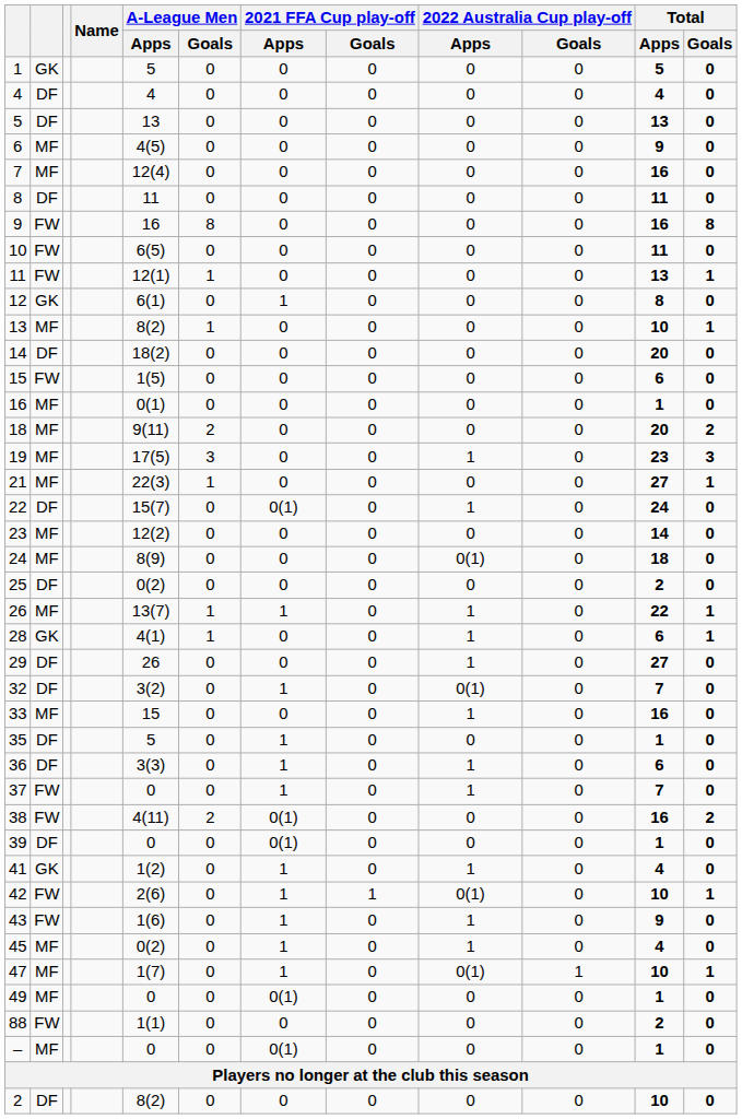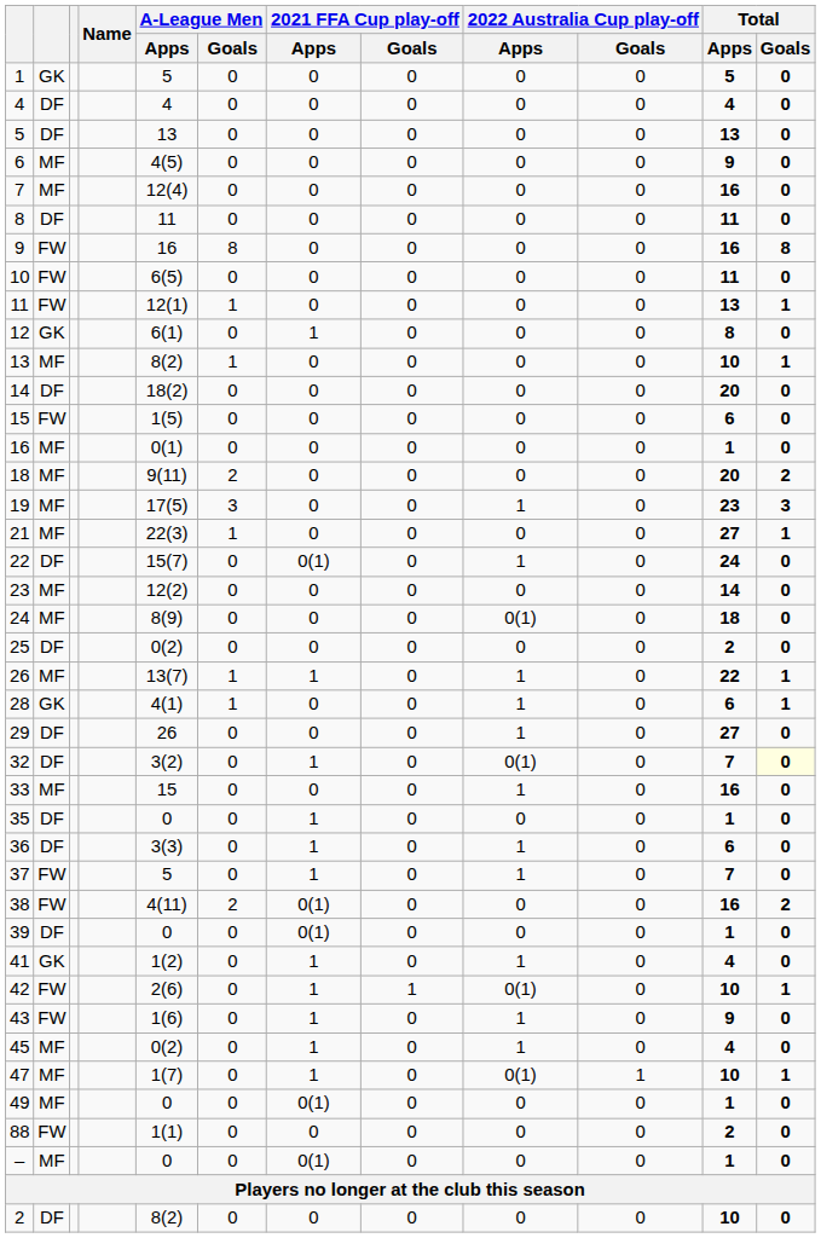 <table class="wikitable sortable" style="text-align:center;">
 <tr>
 <th rowspan="2"></th>
 <th rowspan="2"></th>
 <th rowspan="2"></th>
 <th rowspan="2">Name</th>
 <th colspan="2"><a href='#'>A-League Men</a></th>
 <th colspan="2"><a href='#'>2021 FFA Cup play-off</a></th>
 <th colspan="2"><a href='#'>2022 Australia Cup play-off</a></th>
 <th colspan="2">Total</th>
 </tr>
 <tr>
 <th>Apps</th>
 <th>Goals</th>
 <th>Apps</th>
 <th>Goals</th>
 <th>Apps</th>
 <th>Goals</th>
 <th>Apps</th>
 <th>Goals</th>
 </tr>
 <tr>
 <td>1</td>
 <td>GK</td>
 <td></td>
 <td align="left"></td>
 <td>5</td>
 <td>0</td>
 <td>0</td>
 <td>0</td>
 <td>0</td>
 <td>0</td>
 <td><strong>5</strong></td>
 <td><strong>0</strong></td>
 </tr>
 <tr>
 <td>4</td>
 <td>DF</td>
 <td></td>
 <td align="left"></td>
 <td>4</td>
 <td>0</td>
 <td>0</td>
 <td>0</td>
 <td>0</td>
 <td>0</td>
 <td><strong>4</strong></td>
 <td><strong>0</strong></td>
 </tr>
 <tr>
 <td>5</td>
 <td>DF</td>
 <td></td>
 <td align="left"></td>
 <td>13</td>
 <td>0</td>
 <td>0</td>
 <td>0</td>
 <td>0</td>
 <td>0</td>
 <td><strong>13</strong></td>
 <td><strong>0</strong></td>
 </tr>
 <tr>
 <td>6</td>
 <td>MF</td>
 <td></td>
 <td align="left"></td>
 <td>4(5)</td>
 <td>0</td>
 <td>0</td>
 <td>0</td>
 <td>0</td>
 <td>0</td>
 <td><strong>9</strong></td>
 <td><strong>0</strong></td>
 </tr>
 <tr>
 <td>7</td>
 <td>MF</td>
 <td></td>
 <td align="left"></td>
 <td>12(4)</td>
 <td>0</td>
 <td>0</td>
 <td>0</td>
 <td>0</td>
 <td>0</td>
 <td><strong>16</strong></td>
 <td><strong>0</strong></td>
 </tr>
 <tr>
 <td>8</td>
 <td>DF</td>
 <td></td>
 <td align="left"></td>
 <td>11</td>
 <td>0</td>
 <td>0</td>
 <td>0</td>
 <td>0</td>
 <td>0</td>
 <td><strong>11</strong></td>
 <td><strong>0</strong></td>
 </tr>
 <tr>
 <td>9</td>
 <td>FW</td>
 <td></td>
 <td align="left"></td>
 <td>16</td>
 <td>8</td>
 <td>0</td>
 <td>0</td>
 <td>0</td>
 <td>0</td>
 <td><strong>16</strong></td>
 <td><strong>8</strong></td>
 </tr>
 <tr>
 <td>10</td>
 <td>FW</td>
 <td></td>
 <td align="left"></td>
 <td>6(5)</td>
 <td>0</td>
 <td>0</td>
 <td>0</td>
 <td>0</td>
 <td>0</td>
 <td><strong>11</strong></td>
 <td><strong>0</strong></td>
 </tr>
 <tr>
 <td>11</td>
 <td>FW</td>
 <td></td>
 <td align="left"></td>
 <td>12(1)</td>
 <td>1</td>
 <td>0</td>
 <td>0</td>
 <td>0</td>
 <td>0</td>
 <td><strong>13</strong></td>
 <td><strong>1</strong></td>
 </tr>
 <tr>
 <td>12</td>
 <td>GK</td>
 <td></td>
 <td align="left"></td>
 <td>6(1)</td>
 <td>0</td>
 <td>1</td>
 <td>0</td>
 <td>0</td>
 <td>0</td>
 <td><strong>8</strong></td>
 <td><strong>0</strong></td>
 </tr>
 <tr>
 <td>13</td>
 <td>MF</td>
 <td></td>
 <td align="left"></td>
 <td>8(2)</td>
 <td>1</td>
 <td>0</td>
 <td>0</td>
 <td>0</td>
 <td>0</td>
 <td><strong>10</strong></td>
 <td><strong>1</strong></td>
 </tr>
 <tr>
 <td>14</td>
 <td>DF</td>
 <td></td>
 <td align="left"></td>
 <td>18(2)</td>
 <td>0</td>
 <td>0</td>
 <td>0</td>
 <td>0</td>
 <td>0</td>
 <td><strong>20</strong></td>
 <td><strong>0</strong></td>
 </tr>
 <tr>
 <td>15</td>
 <td>FW</td>
 <td></td>
 <td align="left"></td>
 <td>1(5)</td>
 <td>0</td>
 <td>0</td>
 <td>0</td>
 <td>0</td>
 <td>0</td>
 <td><strong>6</strong></td>
 <td><strong>0</strong></td>
 </tr>
 <tr>
 <td>16</td>
 <td>MF</td>
 <td></td>
 <td align="left"></td>
 <td>0(1)</td>
 <td>0</td>
 <td>0</td>
 <td>0</td>
 <td>0</td>
 <td>0</td>
 <td><strong>1</strong></td>
 <td><strong>0</strong></td>
 </tr>
 <tr>
 <td>18</td>
 <td>MF</td>
 <td></td>
 <td align="left"></td>
 <td>9(11)</td>
 <td>2</td>
 <td>0</td>
 <td>0</td>
 <td>0</td>
 <td>0</td>
 <td><strong>20</strong></td>
 <td><strong>2</strong></td>
 </tr>
 <tr>
 <td>19</td>
 <td>MF</td>
 <td></td>
 <td align="left"></td>
 <td>17(5)</td>
 <td>3</td>
 <td>0</td>
 <td>0</td>
 <td>1</td>
 <td>0</td>
 <td><strong>23</strong></td>
 <td><strong>3</strong></td>
 </tr>
 <tr>
 <td>21</td>
 <td>MF</td>
 <td></td>
 <td align="left"></td>
 <td>22(3)</td>
 <td>1</td>
 <td>0</td>
 <td>0</td>
 <td>0</td>
 <td>0</td>
 <td><strong>27</strong></td>
 <td><strong>1</strong></td>
 </tr>
 <tr>
 <td>22</td>
 <td>DF</td>
 <td></td>
 <td align="left"></td>
 <td>15(7)</td>
 <td>0</td>
 <td>0(1)</td>
 <td>0</td>
 <td>1</td>
 <td>0</td>
 <td><strong>24</strong></td>
 <td><strong>0</strong></td>
 </tr>
 <tr>
 <td>23</td>
 <td>MF</td>
 <td></td>
 <td align="left"></td>
 <td>12(2)</td>
 <td>0</td>
 <td>0</td>
 <td>0</td>
 <td>0</td>
 <td>0</td>
 <td><strong>14</strong></td>
 <td><strong>0</strong></td>
 </tr>
 <tr>
 <td>24</td>
 <td>MF</td>
 <td></td>
 <td align="left"></td>
 <td>8(9)</td>
 <td>0</td>
 <td>0</td>
 <td>0</td>
 <td>0(1)</td>
 <td>0</td>
 <td><strong>18</strong></td>
 <td><strong>0</strong></td>
 </tr>
 <tr>
 <td>25</td>
 <td>DF</td>
 <td></td>
 <td align="left"></td>
 <td>0(2)</td>
 <td>0</td>
 <td>0</td>
 <td>0</td>
 <td>0</td>
 <td>0</td>
 <td><strong>2</strong></td>
 <td><strong>0</strong></td>
 </tr>
 <tr>
 <td>26</td>
 <td>MF</td>
 <td></td>
 <td align="left"></td>
 <td>13(7)</td>
 <td>1</td>
 <td>1</td>
 <td>0</td>
 <td>1</td>
 <td>0</td>
 <td><strong>22</strong></td>
 <td><strong>1</strong></td>
 </tr>
 <tr>
 <td>28</td>
 <td>GK</td>
 <td></td>
 <td align="left"></td>
 <td>4(1)</td>
 <td>1</td>
 <td>0</td>
 <td>0</td>
 <td>1</td>
 <td>0</td>
 <td><strong>6</strong></td>
 <td><strong>1</strong></td>
 </tr>
 <tr>
 <td>29</td>
 <td>DF</td>
 <td></td>
 <td align="left"></td>
 <td>26</td>
 <td>0</td>
 <td>0</td>
 <td>0</td>
 <td>1</td>
 <td>0</td>
 <td><strong>27</strong></td>
 <td><strong>0</strong></td>
 </tr>
 <tr>
 <td>32</td>
 <td>DF</td>
 <td></td>
 <td align="left"></td>
 <td>3(2)</td>
 <td>0</td>
 <td>1</td>
 <td>0</td>
 <td>0(1)</td>
 <td>0</td>
 <td><strong>7</strong></td>
-<td><strong>0</strong></td>
+<td style="background: lightyellow;"><strong>0</strong></td>
 </tr>
 <tr>
 <td>33</td>
 <td>MF</td>
 <td></td>
 <td align="left"></td>
 <td>15</td>
 <td>0</td>
 <td>0</td>
 <td>0</td>
 <td>1</td>
 <td>0</td>
 <td><strong>16</strong></td>
 <td><strong>0</strong></td>
 </tr>
 <tr>
 <td>35</td>
 <td>DF</td>
 <td></td>
 <td align="left"></td>
-<td>5</td>
+<td>0</td>
 <td>0</td>
 <td>1</td>
 <td>0</td>
 <td>0</td>
 <td>0</td>
 <td><strong>1</strong></td>
 <td><strong>0</strong></td>
 </tr>
 <tr>
 <td>36</td>
 <td>DF</td>
 <td></td>
 <td align="left"></td>
 <td>3(3)</td>
 <td>0</td>
 <td>1</td>
 <td>0</td>
 <td>1</td>
 <td>0</td>
 <td><strong>6</strong></td>
 <td><strong>0</strong></td>
 </tr>
 <tr>
 <td>37</td>
 <td>FW</td>
 <td></td>
 <td align="left"></td>
-<td>0</td>
+<td>5</td>
 <td>0</td>
 <td>1</td>
 <td>0</td>
 <td>1</td>
 <td>0</td>
 <td><strong>7</strong></td>
 <td><strong>0</strong></td>
 </tr>
 <tr>
 <td>38</td>
 <td>FW</td>
 <td></td>
 <td align="left"></td>
 <td>4(11)</td>
 <td>2</td>
 <td>0(1)</td>
 <td>0</td>
 <td>0</td>
 <td>0</td>
 <td><strong>16</strong></td>
 <td><strong>2</strong></td>
 </tr>
 <tr>
 <td>39</td>
 <td>DF</td>
 <td></td>
 <td align="left"></td>
 <td>0</td>
 <td>0</td>
 <td>0(1)</td>
 <td>0</td>
 <td>0</td>
 <td>0</td>
 <td><strong>1</strong></td>
 <td><strong>0</strong></td>
 </tr>
 <tr>
 <td>41</td>
 <td>GK</td>
 <td></td>
 <td align="left"></td>
 <td>1(2)</td>
 <td>0</td>
 <td>1</td>
 <td>0</td>
 <td>1</td>
 <td>0</td>
 <td><strong>4</strong></td>
 <td><strong>0</strong></td>
 </tr>
 <tr>
 <td>42</td>
 <td>FW</td>
 <td></td>
 <td align="left"></td>
 <td>2(6)</td>
 <td>0</td>
 <td>1</td>
 <td>1</td>
 <td>0(1)</td>
 <td>0</td>
 <td><strong>10</strong></td>
 <td><strong>1</strong></td>
 </tr>
 <tr>
 <td>43</td>
 <td>FW</td>
 <td></td>
 <td align="left"></td>
 <td>1(6)</td>
 <td>0</td>
 <td>1</td>
 <td>0</td>
 <td>1</td>
 <td>0</td>
 <td><strong>9</strong></td>
 <td><strong>0</strong></td>
 </tr>
 <tr>
 <td>45</td>
 <td>MF</td>
 <td></td>
 <td align="left"></td>
 <td>0(2)</td>
 <td>0</td>
 <td>1</td>
 <td>0</td>
 <td>1</td>
 <td>0</td>
 <td><strong>4</strong></td>
 <td><strong>0</strong></td>
 </tr>
 <tr>
 <td>47</td>
 <td>MF</td>
 <td></td>
 <td align="left"></td>
 <td>1(7)</td>
 <td>0</td>
 <td>1</td>
 <td>0</td>
 <td>0(1)</td>
 <td>1</td>
 <td><strong>10</strong></td>
 <td><strong>1</strong></td>
 </tr>
 <tr>
 <td>49</td>
 <td>MF</td>
 <td></td>
 <td align="left"></td>
 <td>0</td>
 <td>0</td>
 <td>0(1)</td>
 <td>0</td>
 <td>0</td>
 <td>0</td>
 <td><strong>1</strong></td>
 <td><strong>0</strong></td>
 </tr>
 <tr>
 <td>88</td>
 <td>FW</td>
 <td></td>
 <td align="left"></td>
 <td>1(1)</td>
 <td>0</td>
 <td>0</td>
 <td>0</td>
 <td>0</td>
 <td>0</td>
 <td><strong>2</strong></td>
 <td><strong>0</strong></td>
 </tr>
 <tr>
 <td>–</td>
 <td>MF</td>
 <td></td>
 <td align="left"></td>
 <td>0</td>
 <td>0</td>
 <td>0(1)</td>
 <td>0</td>
 <td>0</td>
 <td>0</td>
 <td><strong>1</strong></td>
 <td><strong>0</strong></td>
 </tr>
 <tr>
 <th colspan="12">Players no longer at the club this season</th>
 </tr>
 <tr>
 <td>2</td>
 <td>DF</td>
 <td></td>
 <td align="left"></td>
 <td>8(2)</td>
 <td>0</td>
 <td>0</td>
 <td>0</td>
 <td>0</td>
 <td>0</td>
 <td><strong>10</strong></td>
 <td><strong>0</strong></td>
 </tr>
 </table>
